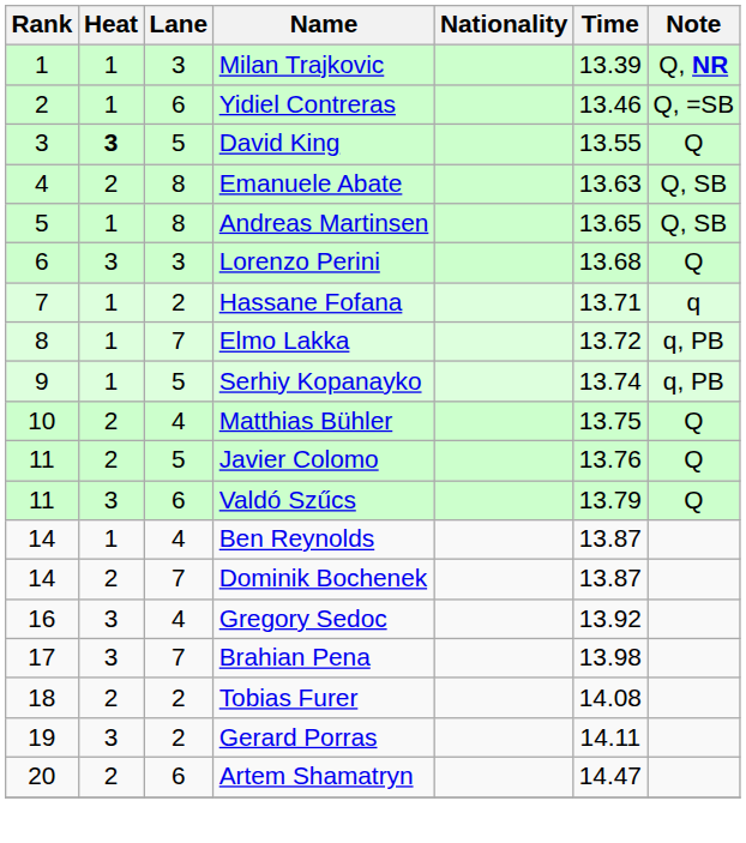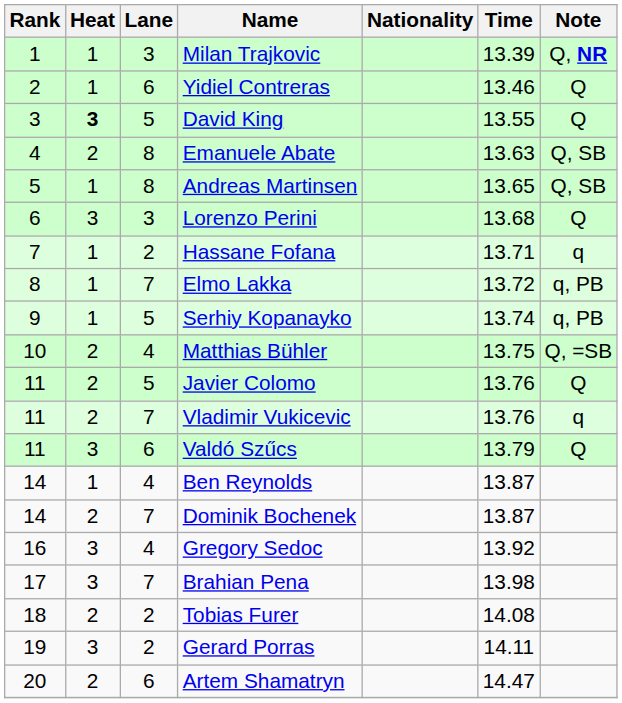 <table class="wikitable sortable" style="text-align:center">
 <tr>
 <th>Rank</th>
 <th>Heat</th>
 <th>Lane</th>
 <th>Name</th>
 <th>Nationality</th>
 <th>Time</th>
 <th>Note</th>
 </tr>
 <tr bgcolor=ccffcc>
 <td>1</td>
 <td>1</td>
 <td>3</td>
 <td align=left><a href='#'>Milan Trajkovic</a></td>
 <td align=left></td>
 <td>13.39</td>
 <td>Q, <strong><a href='#'>NR</a></strong></td>
 </tr>
 <tr bgcolor=ccffcc>
 <td>2</td>
 <td>1</td>
 <td>6</td>
 <td align=left><a href='#'>Yidiel Contreras</a></td>
 <td align=left></td>
 <td>13.46</td>
-<td>Q, =SB</td>
+<td>Q</td>
 </tr>
 <tr bgcolor=ccffcc>
 <td>3</td>
 <td><strong>3</strong></td>
 <td>5</td>
 <td align=left><a href='#'>David King</a></td>
 <td align=left></td>
 <td>13.55</td>
 <td>Q</td>
 </tr>
 <tr bgcolor=ccffcc>
 <td>4</td>
 <td>2</td>
 <td>8</td>
 <td align=left><a href='#'>Emanuele Abate</a></td>
 <td align=left></td>
 <td>13.63</td>
 <td>Q, SB</td>
 </tr>
 <tr bgcolor=ccffcc>
 <td>5</td>
 <td>1</td>
 <td>8</td>
 <td align=left><a href='#'>Andreas Martinsen</a></td>
 <td align=left></td>
 <td>13.65</td>
 <td>Q, SB</td>
 </tr>
 <tr bgcolor=ccffcc>
 <td>6</td>
 <td>3</td>
 <td>3</td>
 <td align=left><a href='#'>Lorenzo Perini</a></td>
 <td align=left></td>
 <td>13.68</td>
 <td>Q</td>
 </tr>
 <tr bgcolor=ddffdd>
 <td>7</td>
 <td>1</td>
 <td>2</td>
 <td align=left><a href='#'>Hassane Fofana</a></td>
 <td align=left></td>
 <td>13.71</td>
 <td>q</td>
 </tr>
 <tr bgcolor=ddffdd>
 <td>8</td>
 <td>1</td>
 <td>7</td>
 <td align=left><a href='#'>Elmo Lakka</a></td>
 <td align=left></td>
 <td>13.72</td>
 <td>q, PB</td>
 </tr>
 <tr bgcolor=ddffdd>
 <td>9</td>
 <td>1</td>
 <td>5</td>
 <td align=left><a href='#'>Serhiy Kopanayko</a></td>
 <td align=left></td>
 <td>13.74</td>
 <td>q, PB</td>
 </tr>
 <tr bgcolor=ccffcc>
 <td>10</td>
 <td>2</td>
 <td>4</td>
 <td align=left><a href='#'>Matthias Bühler</a></td>
 <td align=left></td>
 <td>13.75</td>
-<td>Q</td>
+<td>Q, =SB</td>
 </tr>
 <tr bgcolor=ccffcc>
 <td>11</td>
 <td>2</td>
 <td>5</td>
 <td align=left><a href='#'>Javier Colomo</a></td>
 <td align=left></td>
 <td>13.76</td>
 <td>Q</td>
+</tr>
+<tr bgcolor=ddffdd>
+<td>11</td>
+<td>2</td>
+<td>7</td>
+<td align=left><a href='#'>Vladimir Vukicevic</a></td>
+<td align=left></td>
+<td>13.76</td>
+<td>q</td>
 </tr>
 <tr bgcolor=ccffcc>
 <td>11</td>
 <td>3</td>
 <td>6</td>
 <td align=left><a href='#'>Valdó Szűcs</a></td>
 <td align=left></td>
 <td>13.79</td>
 <td>Q</td>
 </tr>
 <tr>
 <td>14</td>
 <td>1</td>
 <td>4</td>
 <td align=left><a href='#'>Ben Reynolds</a></td>
 <td align=left></td>
 <td>13.87</td>
 <td></td>
 </tr>
 <tr>
 <td>14</td>
 <td>2</td>
 <td>7</td>
 <td align=left><a href='#'>Dominik Bochenek</a></td>
 <td align=left></td>
 <td>13.87</td>
 <td></td>
 </tr>
 <tr>
 <td>16</td>
 <td>3</td>
 <td>4</td>
 <td align=left><a href='#'>Gregory Sedoc</a></td>
 <td align=left></td>
 <td>13.92</td>
 <td></td>
 </tr>
 <tr>
 <td>17</td>
 <td>3</td>
 <td>7</td>
 <td align=left><a href='#'>Brahian Pena</a></td>
 <td align=left></td>
 <td>13.98</td>
 <td></td>
 </tr>
 <tr>
 <td>18</td>
 <td>2</td>
 <td>2</td>
 <td align=left><a href='#'>Tobias Furer</a></td>
 <td align=left></td>
 <td>14.08</td>
 <td></td>
 </tr>
 <tr>
 <td>19</td>
 <td>3</td>
 <td>2</td>
 <td align=left><a href='#'>Gerard Porras</a></td>
 <td align=left></td>
 <td>14.11</td>
 <td></td>
 </tr>
 <tr>
 <td>20</td>
 <td>2</td>
 <td>6</td>
 <td align=left><a href='#'>Artem Shamatryn</a></td>
 <td align=left></td>
 <td>14.47</td>
 <td></td>
 </tr>
 <tr>
 </tr>
 </table>
